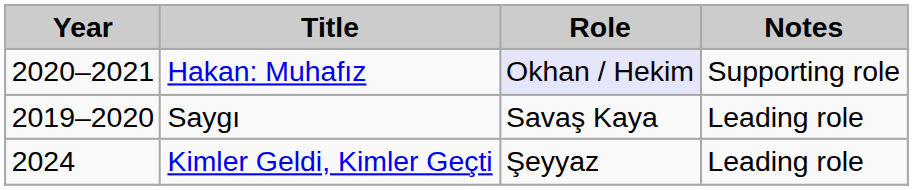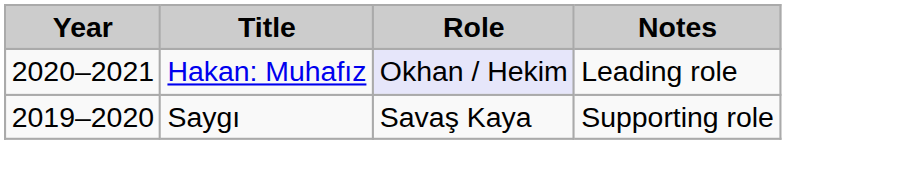 <table class="wikitable" style="font-size:85%;">
 <tr>
 <th style="background:#ccc;">Year</th>
 <th style="background:#ccc;">Title</th>
 <th style="background:#ccc;">Role</th>
 <th style="background:#ccc;">Notes</th>
 </tr>
 <tr>
 <td>2020–2021</td>
 <td><a href='#'>Hakan: Muhafız</a></td>
 <td style="background: lavender;">Okhan / Hekim</td>
-<td>Supporting role</td>
+<td>Leading role</td>
 </tr>
 <tr>
 <td>2019–2020</td>
 <td>Saygı</td>
 <td>Savaş Kaya</td>
-<td>Leading role</td>
-</tr>
-<tr>
-<td>2024</td>
-<td><a href='#'>Kimler Geldi, Kimler Geçti</a></td>
-<td>Şeyyaz</td>
-<td>Leading role</td>
+<td>Supporting role</td>
 </tr>
 </table>
